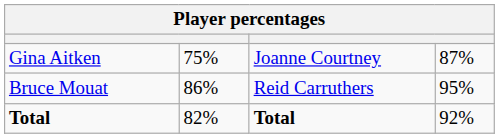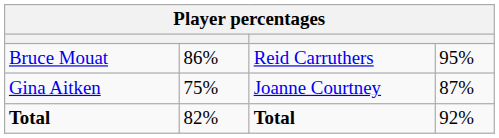 <table class="wikitable">
 <tr>
 <th colspan=4 width=400>Player percentages</th>
 </tr>
 <tr>
 <th colspan=2 width=200 style="white-space:nowrap;"></th>
 <th colspan=2 width=200 style="white-space:nowrap;"></th>
 </tr>
 <tr>
+<td><a href='#'>Bruce Mouat</a></td>
+<td>86%</td>
+<td><a href='#'>Reid Carruthers</a></td>
+<td>95%</td>
+</tr>
+<tr>
 <td><a href='#'>Gina Aitken</a></td>
 <td>75%</td>
 <td><a href='#'>Joanne Courtney</a></td>
 <td>87%</td>
-</tr>
-<tr>
-<td><a href='#'>Bruce Mouat</a></td>
-<td>86%</td>
-<td><a href='#'>Reid Carruthers</a></td>
-<td>95%</td>
 </tr>
 <tr>
 <td><strong>Total</strong></td>
 <td>82%</td>
 <td><strong>Total</strong></td>
 <td>92%</td>
 </tr>
 </table>
